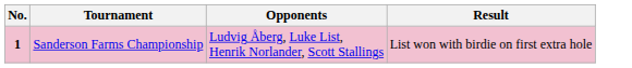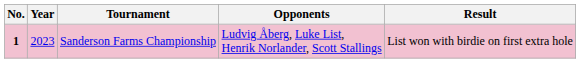 <table class="wikitable" style="font-size:95%;">
 <tr>
 <th>No.</th>
+<th>Year</th>
 <th>Tournament</th>
 <th>Opponents</th>
 <th>Result</th>
 </tr>
 <tr style="background:#F2C1D1;">
 <td align=center><strong>1</strong></td>
+<td><a href='#'>2023</a></td>
 <td><a href='#'>Sanderson Farms Championship</a></td>
 <td> <a href='#'>Ludvig Åberg</a>,  <a href='#'>Luke List</a>,<br> <a href='#'>Henrik Norlander</a>,  <a href='#'>Scott Stallings</a></td>
 <td>List won with birdie on first extra hole</td>
 </tr>
 </table>
